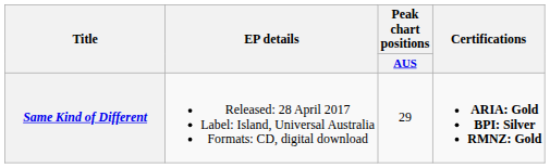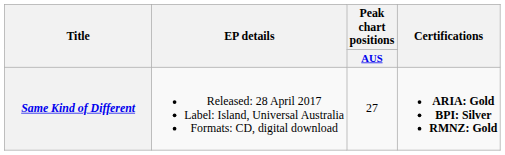 <table class="wikitable plainrowheaders" style="text-align:center;">
 <tr>
 <th scope="col" rowspan="2" style="width:12em;">Title</th>
 <th scope="col" rowspan="2" style="width:16em;">EP details</th>
 <th scope="col">Peak chart positions</th>
 <th scope="col" rowspan="2">Certifications</th>
 </tr>
 <tr>
 <th scope="col" style="width:3em;font-size:90%;"><a href='#'>AUS</a><br></th>
 </tr>
 <tr>
 <th scope="row"><em><a href='#'>Same Kind of Different</a></em></th>
 <td><br><ul><li>Released: 28 April 2017</li><li>Label: Island, Universal Australia</li><li>Formats: CD, digital download</li></ul></td>
-<td>29</td>
+<td>27</td>
 <td><strong><br><ul><li>ARIA: Gold</li><li>BPI: Silver</li><li>RMNZ: Gold</li></ul></strong></td>
 </tr>
 </table>
